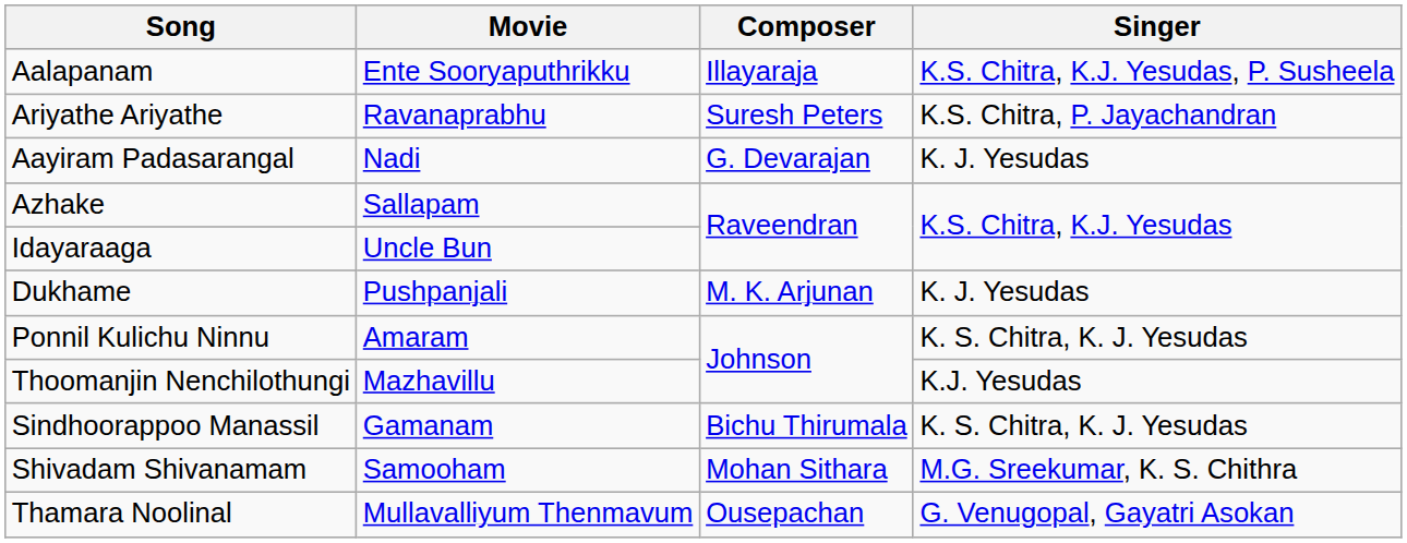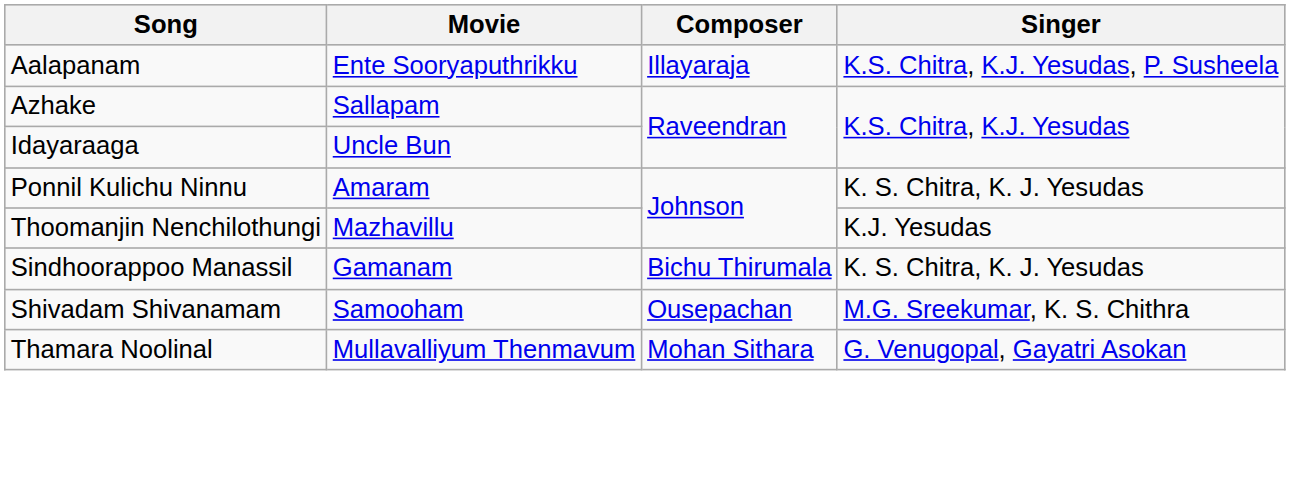 <table class="wikitable">
 <tr>
 <th>Song</th>
 <th>Movie</th>
 <th>Composer</th>
 <th>Singer</th>
 </tr>
 <tr>
 <td>Aalapanam</td>
 <td><a href='#'>Ente Sooryaputhrikku</a></td>
 <td><a href='#'>Illayaraja</a></td>
 <td><a href='#'>K.S. Chitra</a>, <a href='#'>K.J. Yesudas</a>, <a href='#'>P. Susheela</a></td>
 </tr>
 <tr>
-<td>Ariyathe Ariyathe</td>
-<td><a href='#'>Ravanaprabhu</a></td>
-<td><a href='#'>Suresh Peters</a></td>
-<td>K.S. Chitra, <a href='#'>P. Jayachandran</a></td>
-</tr>
-<tr>
-<td>Aayiram Padasarangal</td>
-<td><a href='#'>Nadi</a></td>
-<td><a href='#'>G. Devarajan</a></td>
-<td>K. J. Yesudas</td>
-</tr>
-<tr>
 <td>Azhake</td>
 <td><a href='#'>Sallapam</a></td>
 <td rowspan="2"><a href='#'>Raveendran</a></td>
 <td rowspan="2"><a href='#'>K.S. Chitra</a>, <a href='#'>K.J. Yesudas</a></td>
 </tr>
 <tr>
 <td>Idayaraaga</td>
 <td><a href='#'>Uncle Bun</a></td>
-</tr>
-<tr>
-<td>Dukhame</td>
-<td><a href='#'>Pushpanjali</a></td>
-<td><a href='#'>M. K. Arjunan</a></td>
-<td>K. J. Yesudas</td>
 </tr>
 <tr>
 <td>Ponnil Kulichu Ninnu</td>
 <td><a href='#'>Amaram</a></td>
 <td rowspan="2"><a href='#'>Johnson</a></td>
 <td>K. S. Chitra, K. J. Yesudas</td>
 </tr>
 <tr>
 <td>Thoomanjin Nenchilothungi</td>
 <td><a href='#'>Mazhavillu</a></td>
 <td>K.J. Yesudas</td>
 </tr>
 <tr>
 <td>Sindhoorappoo Manassil</td>
 <td><a href='#'>Gamanam</a></td>
 <td><a href='#'>Bichu Thirumala</a></td>
 <td>K. S. Chitra, K. J. Yesudas</td>
 </tr>
 <tr>
 <td>Shivadam Shivanamam</td>
 <td><a href='#'>Samooham</a></td>
-<td><a href='#'>Mohan Sithara</a></td>
+<td><a href='#'>Ousepachan</a></td>
 <td><a href='#'>M.G. Sreekumar</a>, K. S. Chithra</td>
 </tr>
 <tr>
 <td>Thamara Noolinal</td>
 <td><a href='#'>Mullavalliyum Thenmavum</a></td>
-<td><a href='#'>Ousepachan</a></td>
+<td><a href='#'>Mohan Sithara</a></td>
 <td><a href='#'>G. Venugopal</a>, <a href='#'>Gayatri Asokan</a></td>
 </tr>
 </table>
